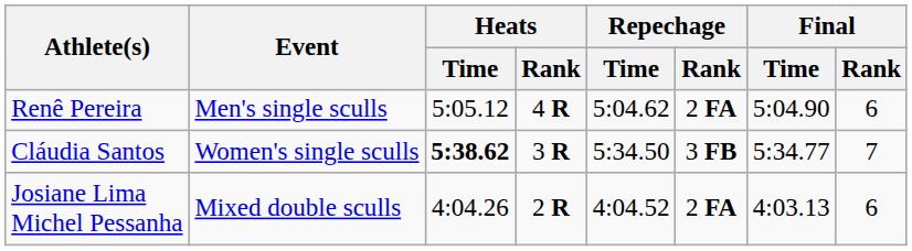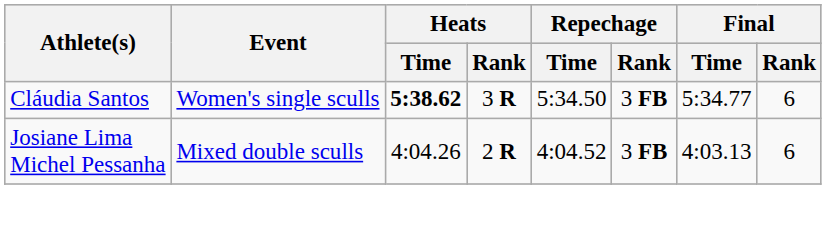 <table class="wikitable" style="font-size:90%">
 <tr>
 <th rowspan="2">Athlete(s)</th>
 <th rowspan="2">Event</th>
 <th colspan="2">Heats</th>
 <th colspan="2">Repechage</th>
 <th colspan="2">Final</th>
 </tr>
 <tr>
 <th>Time</th>
 <th>Rank</th>
 <th>Time</th>
 <th>Rank</th>
 <th>Time</th>
 <th>Rank</th>
 </tr>
 <tr>
-<td><a href='#'>Renê Pereira</a></td>
-<td><a href='#'>Men's single sculls</a></td>
-<td align="center">5:05.12</td>
-<td align="center">4 <strong>R</strong></td>
-<td align="center">5:04.62</td>
-<td align="center">2 <strong>FA</strong></td>
-<td align="center">5:04.90</td>
-<td align="center">6</td>
-</tr>
-<tr>
 <td><a href='#'>Cláudia Santos</a></td>
 <td><a href='#'>Women's single sculls</a></td>
 <td align="center"><strong>5:38.62</strong></td>
 <td align="center">3 <strong>R</strong></td>
 <td align="center">5:34.50</td>
 <td align="center">3 <strong>FB</strong></td>
 <td align="center">5:34.77</td>
-<td align="center">7</td>
+<td align="center">6</td>
 </tr>
 <tr>
 <td><a href='#'>Josiane Lima</a><br><a href='#'>Michel Pessanha</a></td>
 <td><a href='#'>Mixed double sculls</a></td>
 <td align="center">4:04.26</td>
 <td align="center">2 <strong>R</strong></td>
 <td align="center">4:04.52</td>
-<td align="center">2 <strong>FA</strong></td>
+<td align="center">3 <strong>FB</strong></td>
 <td align="center">4:03.13</td>
 <td align="center">6</td>
 </tr>
 </table>
